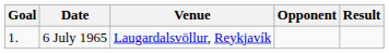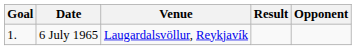 <table class="wikitable">
 <tr>
 <th>Goal</th>
 <th>Date</th>
 <th>Venue</th>
+<th>Result</th>
 <th>Opponent</th>
-<th>Result</th>
 </tr>
 <tr>
 <td>1.</td>
 <td>6 July 1965</td>
 <td><a href='#'>Laugardalsvöllur</a>, <a href='#'>Reykjavík</a></td>
 <td></td>
 <td></td>
 </tr>
 </table>
